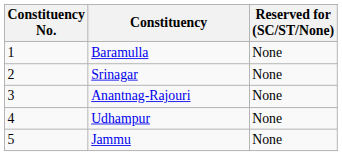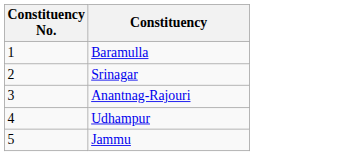 <table class="wikitable sortable">
 <tr>
 <th>Constituency <br> No.</th>
 <th style="width:180px;">Constituency</th>
-<th>Reserved for <br> (SC/ST/None)</th>
 </tr>
 <tr>
 <td align="centre">1</td>
 <td><a href='#'>Baramulla</a></td>
-<td align="centre">None</td>
 </tr>
 <tr>
 <td align="centre">2</td>
 <td><a href='#'>Srinagar</a></td>
-<td align="centre">None</td>
 </tr>
 <tr>
 <td align="centre">3</td>
 <td><a href='#'>Anantnag-Rajouri</a></td>
-<td align="centre">None</td>
 </tr>
 <tr>
 <td align="centre">4</td>
 <td><a href='#'>Udhampur</a></td>
-<td align="centre">None</td>
 </tr>
 <tr>
 <td align="centre">5</td>
 <td><a href='#'>Jammu</a></td>
-<td align="centre">None</td>
 </tr>
 </table>
